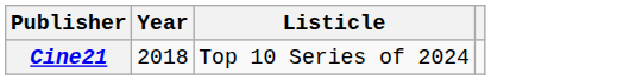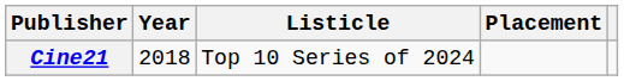 <table class="wikitable plainrowheaders" style="text-align:center">
 <tr>
 <th scope="col">Publisher</th>
 <th scope="col">Year</th>
 <th scope="col">Listicle</th>
+<th scope="col">Placement</th>
 <th scope="col" class="unsortable"></th>
 </tr>
 <tr>
 <th scope="row"><em><a href='#'>Cine21</a></em></th>
 <td>2018</td>
 <td style="text-align:left">Top 10 Series of 2024</td>
 <td></td>
+<td></td>
 </tr>
 </table>
